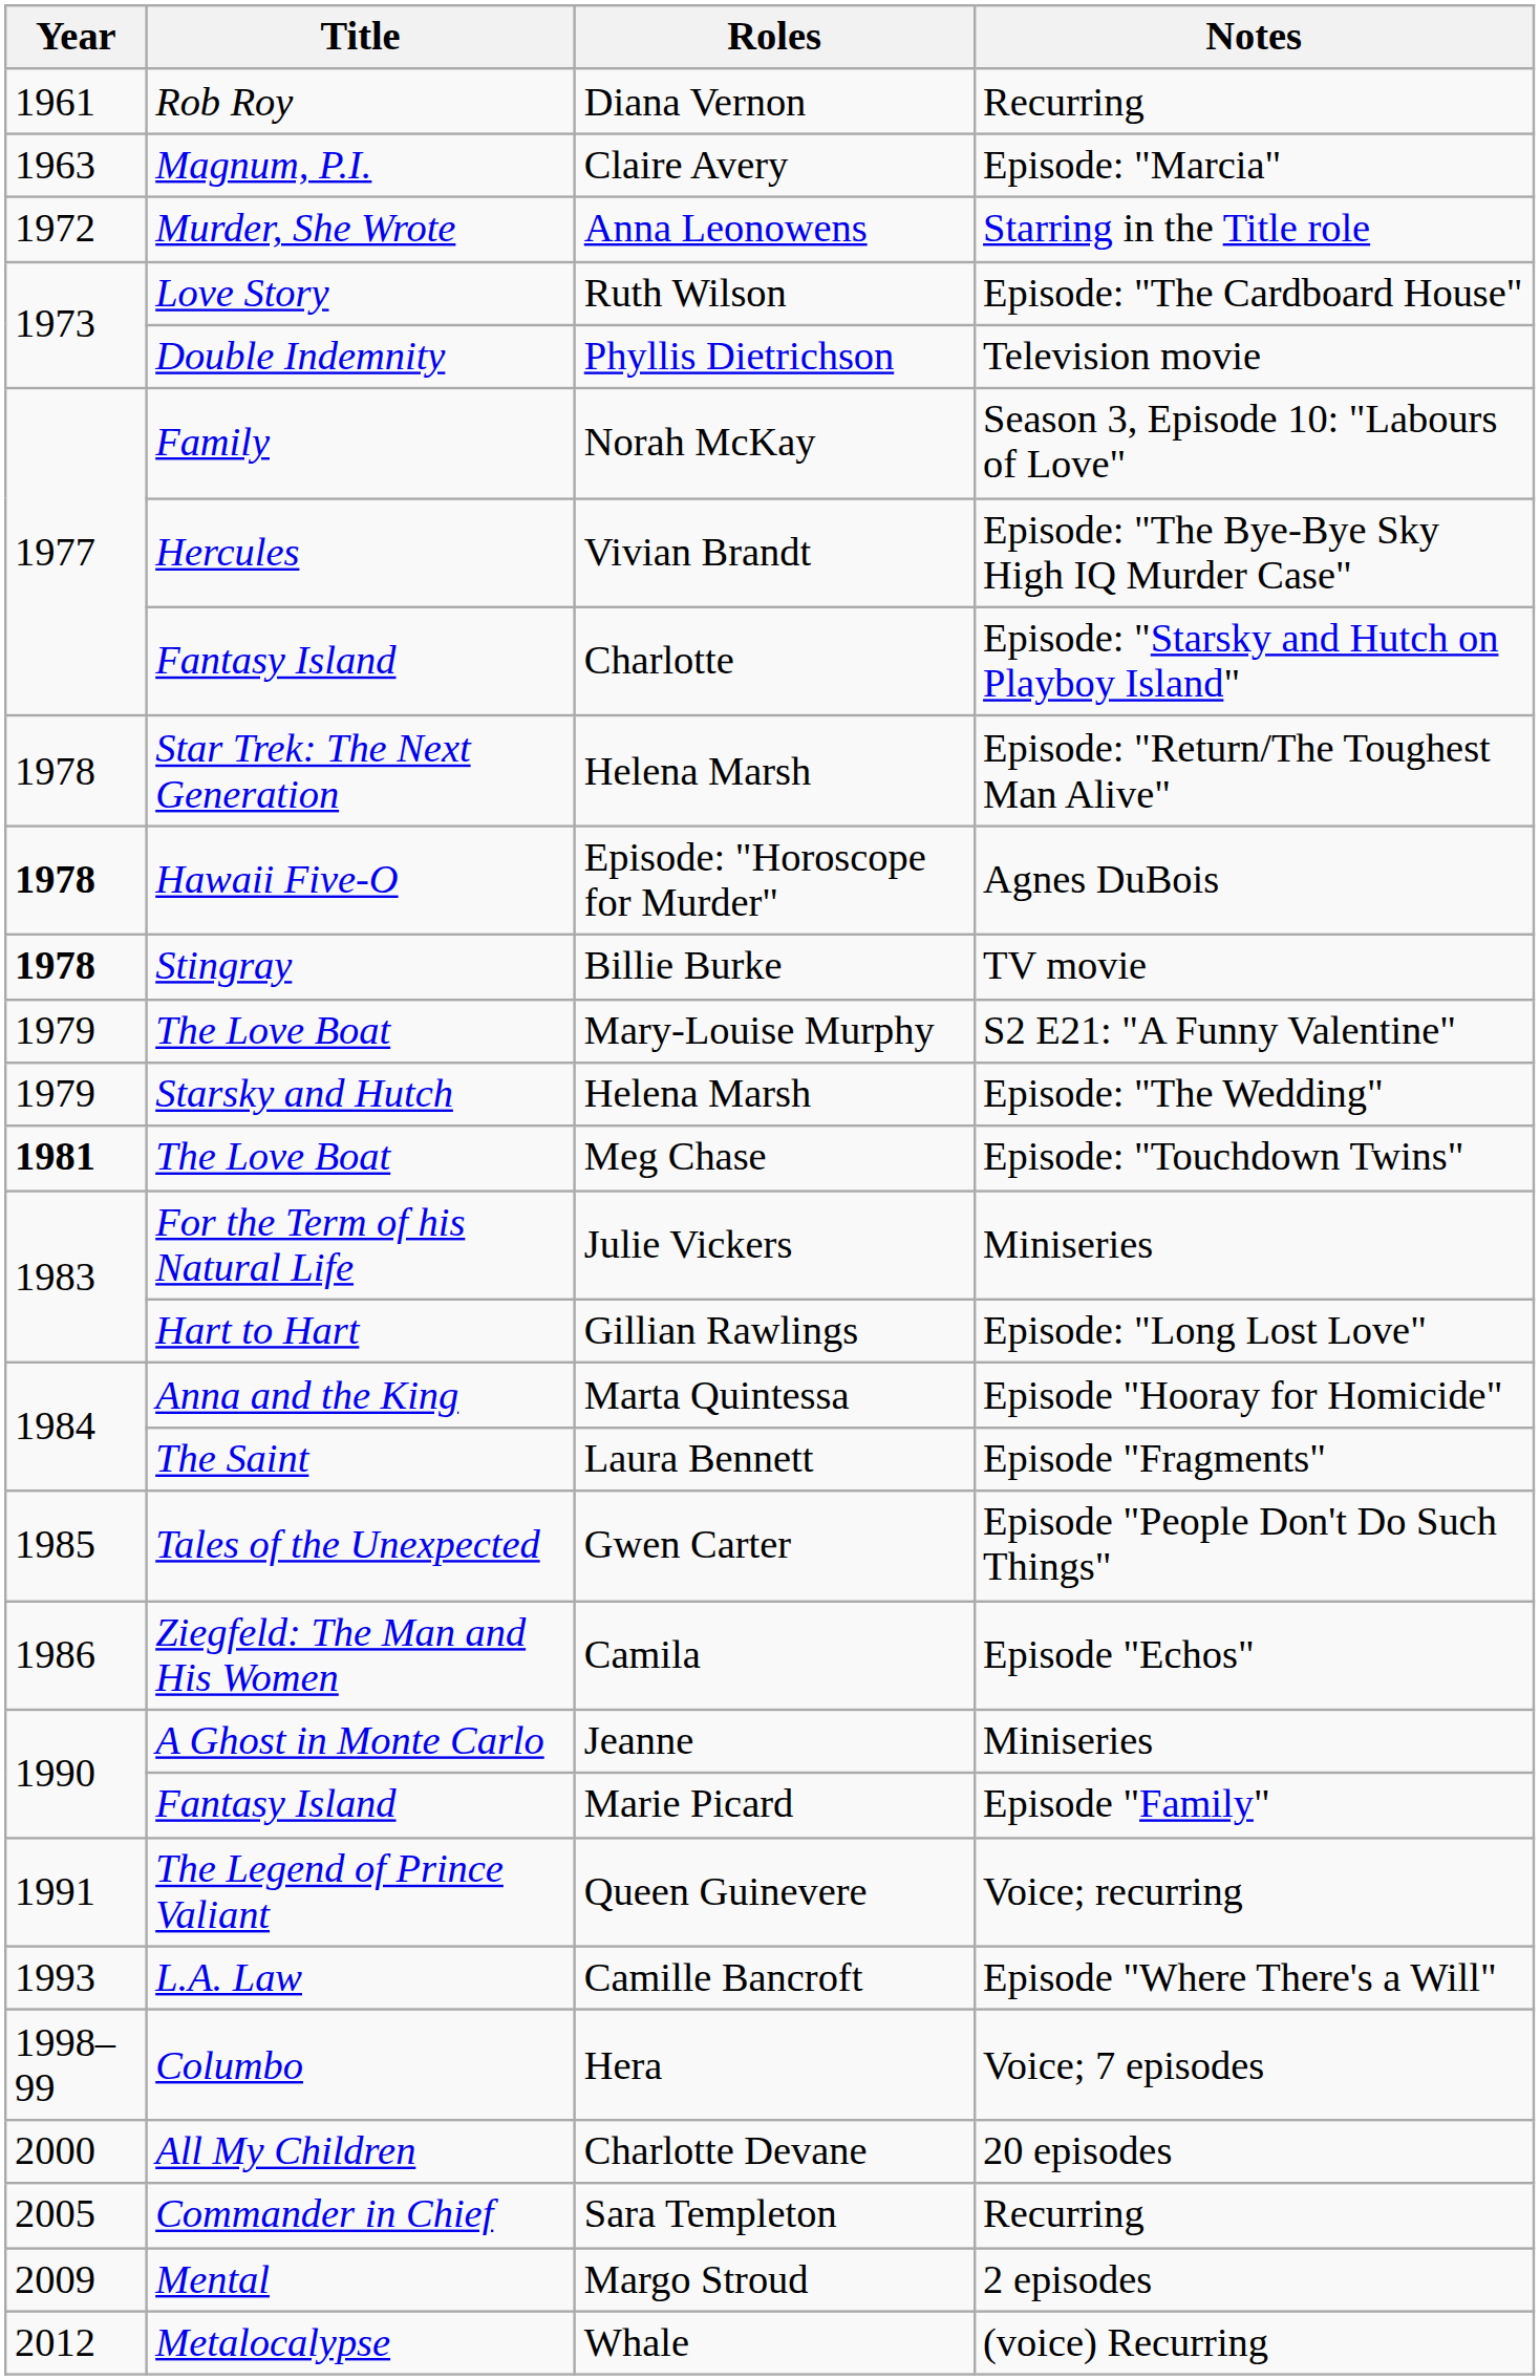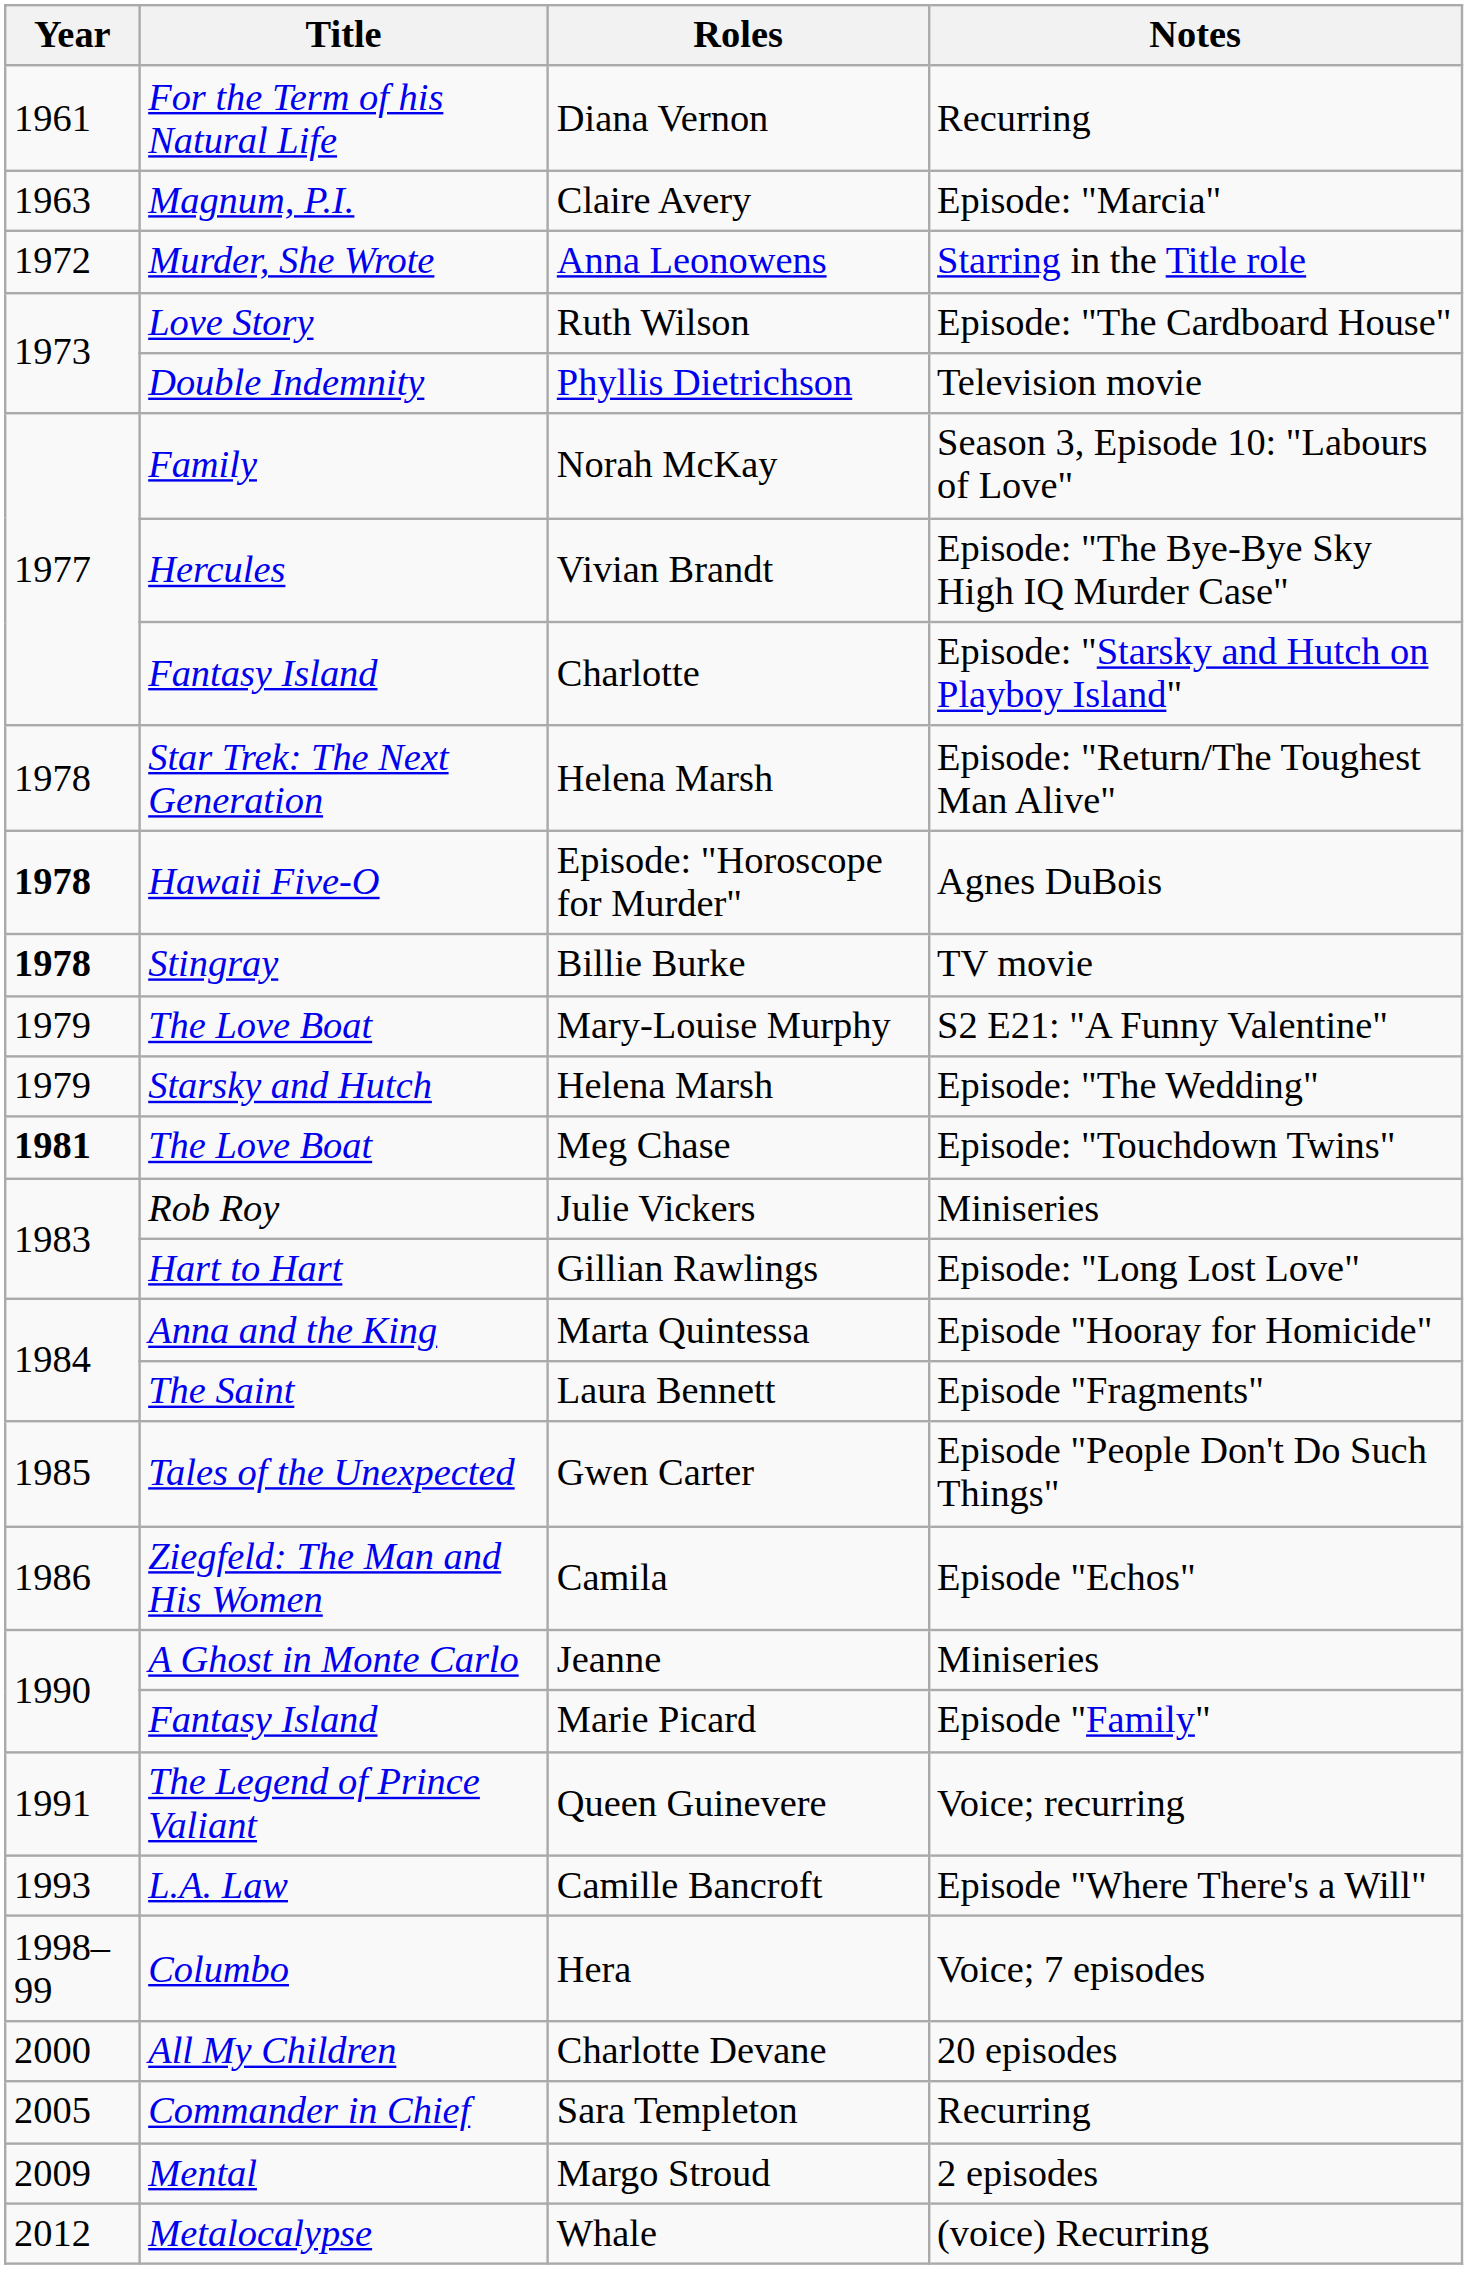 <table class="wikitable sortable">
 <tr>
 <th>Year</th>
 <th>Title</th>
 <th>Roles</th>
 <th class="unsortable">Notes</th>
 </tr>
 <tr>
 <td>1961</td>
-<td><em>Rob Roy</em></td>
+<td><em><a href='#'>For the Term of his Natural Life</a></em></td>
 <td>Diana Vernon</td>
 <td>Recurring</td>
 </tr>
 <tr>
 <td>1963</td>
 <td><em><a href='#'>Magnum, P.I.</a></em></td>
 <td>Claire Avery</td>
 <td>Episode: "Marcia"</td>
 </tr>
 <tr>
 <td>1972</td>
 <td><em><a href='#'>Murder, She Wrote</a></em></td>
 <td><a href='#'>Anna Leonowens</a></td>
 <td><a href='#'>Starring</a> in the <a href='#'>Title role</a></td>
 </tr>
 <tr>
 <td rowspan=2>1973</td>
 <td><em><a href='#'>Love Story</a></em></td>
 <td>Ruth Wilson</td>
 <td>Episode: "The Cardboard House"</td>
 </tr>
 <tr>
 <td><em><a href='#'>Double Indemnity</a></em></td>
 <td><a href='#'>Phyllis Dietrichson</a></td>
 <td>Television movie</td>
 </tr>
 <tr>
 <td rowspan="3">1977</td>
 <td><em><a href='#'>Family</a></em></td>
 <td>Norah McKay</td>
 <td>Season 3, Episode 10: "Labours of Love"</td>
 </tr>
 <tr>
 <td><em><a href='#'>Hercules</a></em></td>
 <td>Vivian Brandt</td>
 <td>Episode: "The Bye-Bye Sky High IQ Murder Case"</td>
 </tr>
 <tr>
 <td><em><a href='#'>Fantasy Island</a></em></td>
 <td>Charlotte</td>
 <td>Episode: "<a href='#'>Starsky and Hutch on Playboy Island</a>"</td>
 </tr>
 <tr>
 <td>1978</td>
 <td><em><a href='#'>Star Trek: The Next Generation</a></em></td>
 <td>Helena Marsh</td>
 <td>Episode: "Return/The Toughest Man Alive"</td>
 </tr>
 <tr>
 <td><strong>1978</strong></td>
 <td><em><a href='#'>Hawaii Five-O</a></em></td>
 <td>Episode: "Horoscope for Murder"</td>
 <td>Agnes DuBois</td>
 </tr>
 <tr>
 <td><strong>1978</strong></td>
 <td><em><a href='#'>Stingray</a></em></td>
 <td>Billie Burke</td>
 <td>TV movie</td>
 </tr>
 <tr>
 <td>1979</td>
 <td data-sort-value="Love Boat, The"><em><a href='#'>The Love Boat</a></em></td>
 <td>Mary-Louise Murphy</td>
 <td>S2 E21: "A Funny Valentine"</td>
 </tr>
 <tr>
 <td>1979</td>
 <td><em><a href='#'>Starsky and Hutch</a></em></td>
 <td>Helena Marsh</td>
 <td>Episode: "The Wedding"</td>
 </tr>
 <tr>
 <td><strong>1981</strong></td>
 <td data-sort-value="Love Boat, The"><em><a href='#'>The Love Boat</a></em></td>
 <td>Meg Chase</td>
 <td>Episode: "Touchdown Twins"</td>
 </tr>
 <tr>
 <td rowspan=2>1983</td>
-<td><em><a href='#'>For the Term of his Natural Life</a></em></td>
+<td><em>Rob Roy</em></td>
 <td>Julie Vickers</td>
 <td>Miniseries</td>
 </tr>
 <tr>
 <td><em><a href='#'>Hart to Hart</a></em></td>
 <td>Gillian Rawlings</td>
 <td>Episode: "Long Lost Love"</td>
 </tr>
 <tr>
 <td rowspan=2>1984</td>
 <td><em><a href='#'>Anna and the King</a></em></td>
 <td>Marta Quintessa</td>
 <td>Episode "Hooray for Homicide"</td>
 </tr>
 <tr>
 <td data-sort-value="Saint, The"><em><a href='#'>The Saint</a></em></td>
 <td>Laura Bennett</td>
 <td>Episode "Fragments"</td>
 </tr>
 <tr>
 <td>1985</td>
 <td><em><a href='#'>Tales of the Unexpected</a></em></td>
 <td>Gwen Carter</td>
 <td>Episode "People Don't Do Such Things"</td>
 </tr>
 <tr>
 <td>1986</td>
 <td><em><a href='#'>Ziegfeld: The Man and His Women</a></em></td>
 <td>Camila</td>
 <td>Episode "Echos"</td>
 </tr>
 <tr>
 <td rowspan=2>1990</td>
 <td data-sort-value="Ghost in Monte Carlo, A"><em><a href='#'>A Ghost in Monte Carlo</a></em></td>
 <td>Jeanne</td>
 <td>Miniseries</td>
 </tr>
 <tr>
 <td><em><a href='#'>Fantasy Island</a></em></td>
 <td>Marie Picard</td>
 <td>Episode "<a href='#'>Family</a>"</td>
 </tr>
 <tr>
 <td>1991</td>
 <td data-sort-value="Legend of Prince Valiant, The"><em><a href='#'>The Legend of Prince Valiant</a></em></td>
 <td>Queen Guinevere</td>
 <td>Voice; recurring</td>
 </tr>
 <tr>
 <td>1993</td>
 <td><em><a href='#'>L.A. Law</a></em></td>
 <td>Camille Bancroft</td>
 <td>Episode "Where There's a Will"</td>
 </tr>
 <tr>
 <td>1998–99</td>
 <td><em><a href='#'>Columbo</a></em></td>
 <td>Hera</td>
 <td>Voice; 7 episodes</td>
 </tr>
 <tr>
 <td>2000</td>
 <td><em><a href='#'>All My Children</a></em></td>
 <td>Charlotte Devane</td>
 <td>20 episodes</td>
 </tr>
 <tr>
 <td>2005</td>
 <td><em><a href='#'>Commander in Chief</a></em></td>
 <td>Sara Templeton</td>
 <td>Recurring</td>
 </tr>
 <tr>
 <td>2009</td>
 <td><em><a href='#'>Mental</a></em></td>
 <td>Margo Stroud</td>
 <td>2 episodes</td>
 </tr>
 <tr>
 <td>2012</td>
 <td><em><a href='#'>Metalocalypse</a></em></td>
 <td>Whale</td>
 <td>(voice) Recurring</td>
 </tr>
 </table>
